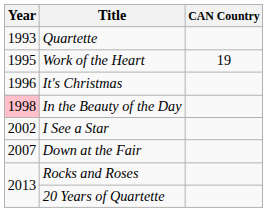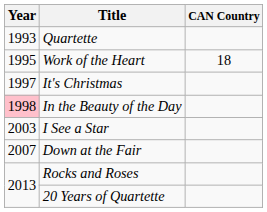 <table class="wikitable">
 <tr>
 <th>Year</th>
 <th>Title</th>
 <th><small>CAN Country</small></th>
 </tr>
 <tr>
 <td>1993</td>
 <td><em>Quartette</em></td>
 <td></td>
 </tr>
 <tr>
 <td>1995</td>
 <td><em>Work of the Heart</em></td>
-<td align="center">19</td>
+<td align="center">18</td>
 </tr>
 <tr>
-<td>1996</td>
+<td>1997</td>
 <td><em>It's Christmas</em></td>
 <td></td>
 </tr>
 <tr>
 <td style="background: pink;">1998</td>
 <td><em>In the Beauty of the Day</em></td>
 <td></td>
 </tr>
 <tr>
-<td>2002</td>
+<td>2003</td>
 <td><em>I See a Star</em></td>
 <td></td>
 </tr>
 <tr>
 <td>2007</td>
 <td><em>Down at the Fair</em></td>
 <td></td>
 </tr>
 <tr>
 <td rowspan="2">2013</td>
 <td><em>Rocks and Roses</em></td>
 <td></td>
 </tr>
 <tr>
 <td><em>20 Years of Quartette</em></td>
 <td></td>
 </tr>
 </table>
